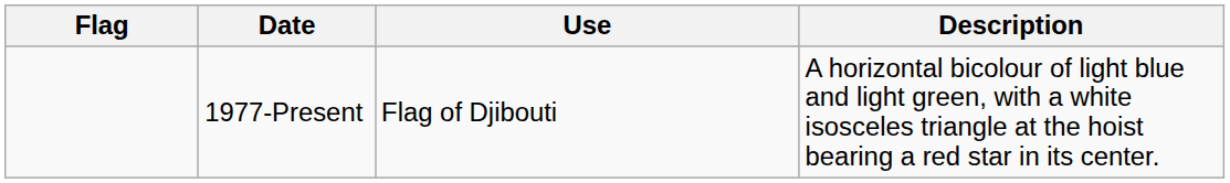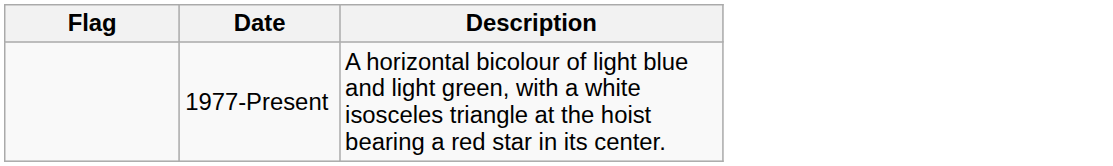 <table class="wikitable">
 <tr>
 <th style="width:110px;">Flag</th>
 <th style="width:100px;">Date</th>
-<th style="width:250px;">Use</th>
 <th style="width:250px;">Description</th>
 </tr>
 <tr>
 <td></td>
 <td>1977-Present</td>
-<td>Flag of Djibouti</td>
 <td>A horizontal bicolour of light blue and light green, with a white isosceles triangle at the hoist bearing a red star in its center.</td>
 </tr>
 </table>
